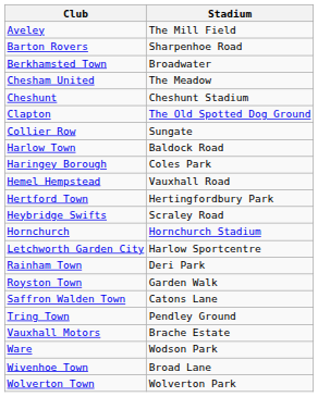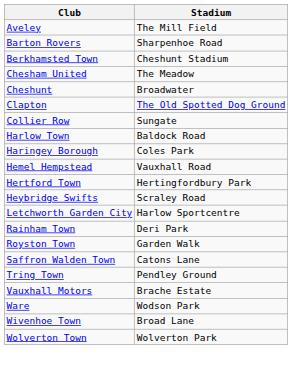 <table class="wikitable sortable">
 <tr>
 <th>Club</th>
 <th>Stadium</th>
 </tr>
 <tr>
 <td><a href='#'>Aveley</a></td>
 <td>The Mill Field</td>
 </tr>
 <tr>
 <td><a href='#'>Barton Rovers</a></td>
 <td>Sharpenhoe Road</td>
 </tr>
 <tr>
 <td><a href='#'>Berkhamsted Town</a></td>
-<td>Broadwater</td>
+<td>Cheshunt Stadium</td>
 </tr>
 <tr>
 <td><a href='#'>Chesham United</a></td>
 <td>The Meadow</td>
 </tr>
 <tr>
 <td><a href='#'>Cheshunt</a></td>
-<td>Cheshunt Stadium</td>
+<td>Broadwater</td>
 </tr>
 <tr>
 <td><a href='#'>Clapton</a></td>
 <td><a href='#'>The Old Spotted Dog Ground</a></td>
 </tr>
 <tr>
 <td><a href='#'>Collier Row</a></td>
 <td>Sungate</td>
 </tr>
 <tr>
 <td><a href='#'>Harlow Town</a></td>
 <td>Baldock Road</td>
 </tr>
 <tr>
 <td><a href='#'>Haringey Borough</a></td>
 <td>Coles Park</td>
 </tr>
 <tr>
 <td><a href='#'>Hemel Hempstead</a></td>
 <td>Vauxhall Road</td>
 </tr>
 <tr>
 <td><a href='#'>Hertford Town</a></td>
 <td>Hertingfordbury Park</td>
 </tr>
 <tr>
 <td><a href='#'>Heybridge Swifts</a></td>
 <td>Scraley Road</td>
-</tr>
-<tr>
-<td><a href='#'>Hornchurch</a></td>
-<td><a href='#'>Hornchurch Stadium</a></td>
 </tr>
 <tr>
 <td><a href='#'>Letchworth Garden City</a></td>
 <td>Harlow Sportcentre</td>
 </tr>
 <tr>
 <td><a href='#'>Rainham Town</a></td>
 <td>Deri Park</td>
 </tr>
 <tr>
 <td><a href='#'>Royston Town</a></td>
 <td>Garden Walk</td>
 </tr>
 <tr>
 <td><a href='#'>Saffron Walden Town</a></td>
 <td>Catons Lane</td>
 </tr>
 <tr>
 <td><a href='#'>Tring Town</a></td>
 <td>Pendley Ground</td>
 </tr>
 <tr>
 <td><a href='#'>Vauxhall Motors</a></td>
 <td>Brache Estate</td>
 </tr>
 <tr>
 <td><a href='#'>Ware</a></td>
 <td>Wodson Park</td>
 </tr>
 <tr>
 <td><a href='#'>Wivenhoe Town</a></td>
 <td>Broad Lane</td>
 </tr>
 <tr>
 <td><a href='#'>Wolverton Town</a></td>
 <td>Wolverton Park</td>
 </tr>
 </table>
